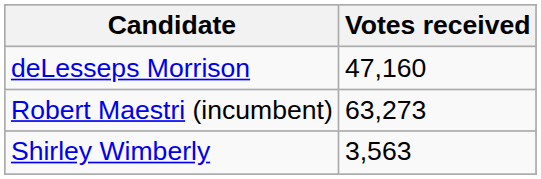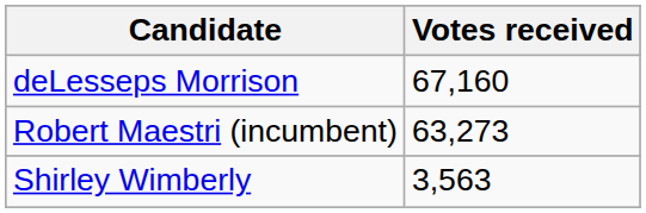 <table class="wikitable">
 <tr>
 <th>Candidate</th>
 <th>Votes received</th>
 </tr>
 <tr>
 <td><a href='#'>deLesseps Morrison</a></td>
-<td>47,160</td>
+<td>67,160</td>
 </tr>
 <tr>
 <td><a href='#'>Robert Maestri</a> (incumbent)</td>
 <td>63,273</td>
 </tr>
 <tr>
 <td><a href='#'>Shirley Wimberly</a></td>
 <td>3,563</td>
 </tr>
 </table>
